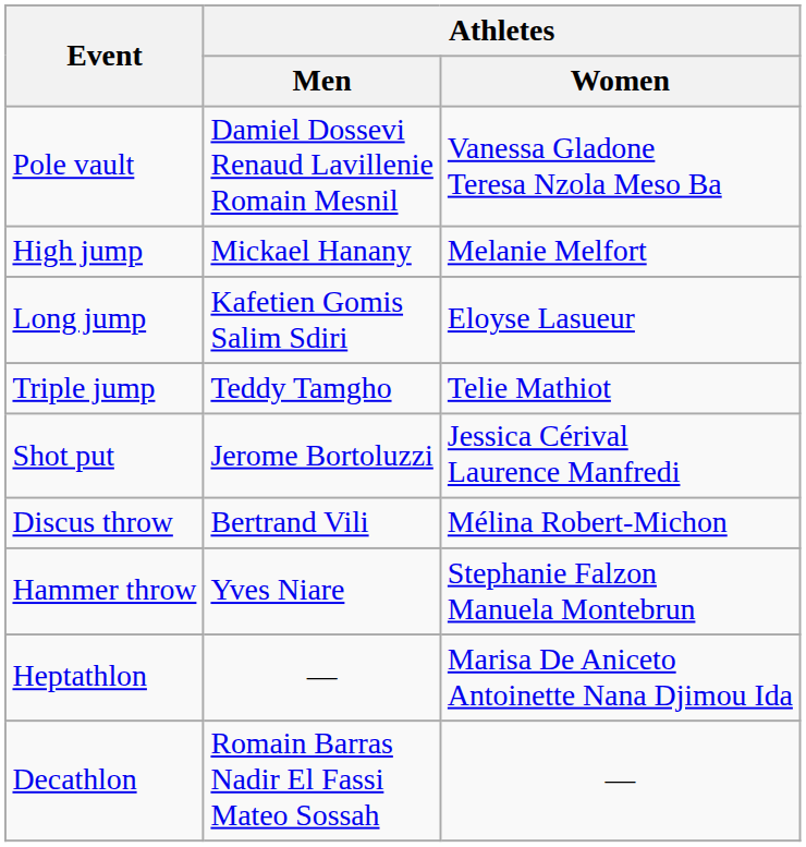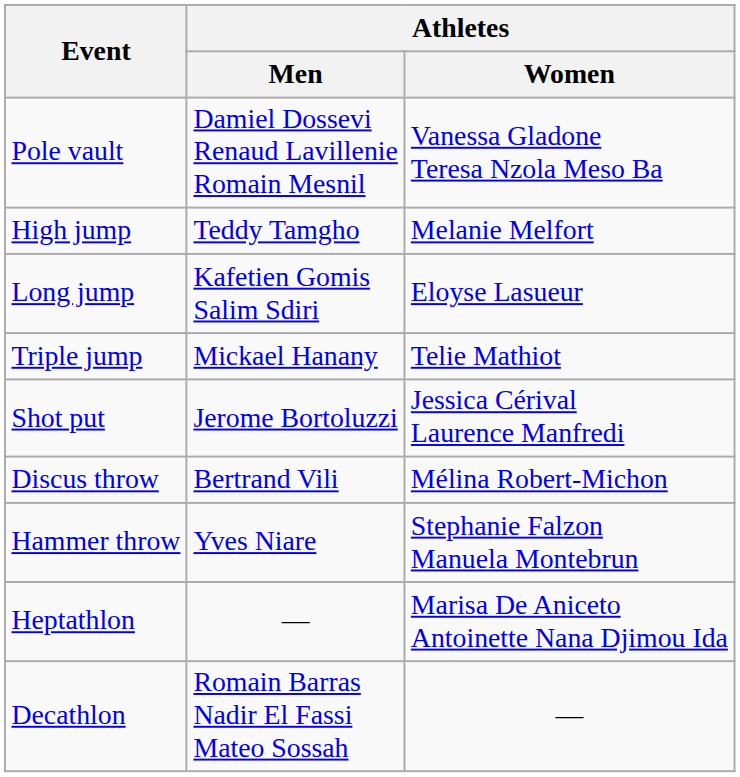 <table class=wikitable style="font-size:90%">
 <tr>
 <th rowspan=2>Event</th>
 <th colspan=2>Athletes</th>
 </tr>
 <tr>
 <th>Men</th>
 <th>Women</th>
 </tr>
 <tr>
 <td><a href='#'>Pole vault</a></td>
 <td><a href='#'>Damiel Dossevi</a><br><a href='#'>Renaud Lavillenie</a><br><a href='#'>Romain Mesnil</a></td>
 <td><a href='#'>Vanessa Gladone</a><br><a href='#'>Teresa Nzola Meso Ba</a></td>
 </tr>
 <tr>
 <td><a href='#'>High jump</a></td>
-<td><a href='#'>Mickael Hanany</a></td>
+<td><a href='#'>Teddy Tamgho</a></td>
 <td><a href='#'>Melanie Melfort</a></td>
 </tr>
 <tr>
 <td><a href='#'>Long jump</a></td>
 <td><a href='#'>Kafetien Gomis</a><br><a href='#'>Salim Sdiri</a></td>
 <td><a href='#'>Eloyse Lasueur</a></td>
 </tr>
 <tr>
 <td><a href='#'>Triple jump</a></td>
-<td><a href='#'>Teddy Tamgho</a></td>
+<td><a href='#'>Mickael Hanany</a></td>
 <td><a href='#'>Telie Mathiot</a></td>
 </tr>
 <tr>
 <td><a href='#'>Shot put</a></td>
 <td><a href='#'>Jerome Bortoluzzi</a></td>
 <td><a href='#'>Jessica Cérival</a><br><a href='#'>Laurence Manfredi</a></td>
 </tr>
 <tr>
 <td><a href='#'>Discus throw</a></td>
 <td><a href='#'>Bertrand Vili</a></td>
 <td><a href='#'>Mélina Robert-Michon</a></td>
 </tr>
 <tr>
 <td><a href='#'>Hammer throw</a></td>
 <td><a href='#'>Yves Niare</a></td>
 <td><a href='#'>Stephanie Falzon</a><br><a href='#'>Manuela Montebrun</a></td>
 </tr>
 <tr>
 <td><a href='#'>Heptathlon</a></td>
 <td align=center>—</td>
 <td><a href='#'>Marisa De Aniceto</a><br><a href='#'>Antoinette Nana Djimou Ida</a></td>
 </tr>
 <tr>
 <td><a href='#'>Decathlon</a></td>
 <td><a href='#'>Romain Barras</a><br><a href='#'>Nadir El Fassi</a><br><a href='#'>Mateo Sossah</a></td>
 <td align=center>—</td>
 </tr>
 </table>
